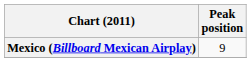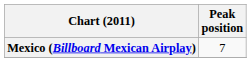 <table class="wikitable sortable plainrowheaders" style="text-align:center">
 <tr>
 <th scope="col">Chart (2011)</th>
 <th scope="col">Peak<br>position</th>
 </tr>
 <tr>
 <th scope="row">Mexico (<a href='#'><em>Billboard</em> Mexican Airplay</a>)</th>
-<td>9</td>
+<td>7</td>
 </tr>
 <tr>
 </tr>
 <tr>
 </tr>
 <tr>
 </tr>
 <tr>
 </tr>
 <tr>
 </tr>
 </table>
